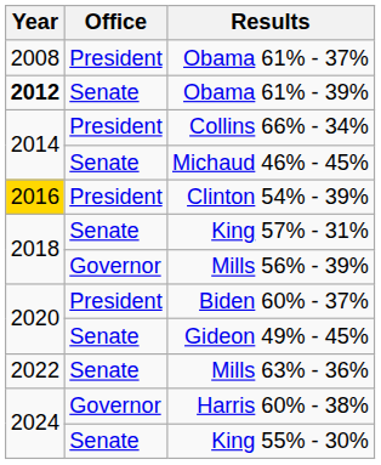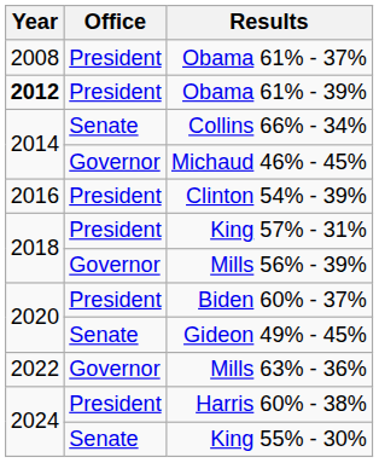 <table class=wikitable>
 <tr>
 <th>Year</th>
 <th>Office</th>
 <th>Results</th>
 </tr>
 <tr>
 <td>2008</td>
 <td><a href='#'>President</a></td>
 <td align="right" ><a href='#'>Obama</a> 61% - 37%</td>
 </tr>
 <tr>
 <td><strong>2012</strong></td>
-<td><a href='#'>Senate</a></td>
+<td><a href='#'>President</a></td>
 <td align="right" ><a href='#'>Obama</a> 61% - 39%</td>
 </tr>
 <tr>
 <td rowspan=2>2014</td>
-<td><a href='#'>President</a></td>
+<td><a href='#'>Senate</a></td>
 <td align="right" ><a href='#'>Collins</a> 66% - 34%</td>
 </tr>
 <tr>
-<td><a href='#'>Senate</a></td>
+<td><a href='#'>Governor</a></td>
 <td align="right" ><a href='#'>Michaud</a> 46% - 45%</td>
 </tr>
 <tr>
-<td style="background: gold;">2016</td>
+<td>2016</td>
 <td><a href='#'>President</a></td>
 <td align="right" ><a href='#'>Clinton</a> 54% - 39%</td>
 </tr>
 <tr>
 <td rowspan=2>2018</td>
-<td><a href='#'>Senate</a></td>
+<td><a href='#'>President</a></td>
 <td align="right" ><a href='#'>King</a> 57% - 31%</td>
 </tr>
 <tr>
 <td><a href='#'>Governor</a></td>
 <td align="right" ><a href='#'>Mills</a> 56% - 39%</td>
 </tr>
 <tr>
 <td rowspan=2>2020</td>
 <td><a href='#'>President</a></td>
 <td align="right" ><a href='#'>Biden</a> 60% - 37%</td>
 </tr>
 <tr>
 <td><a href='#'>Senate</a></td>
 <td align="right" ><a href='#'>Gideon</a> 49% - 45%</td>
 </tr>
 <tr>
 <td>2022</td>
-<td><a href='#'>Senate</a></td>
+<td><a href='#'>Governor</a></td>
 <td align="right" ><a href='#'>Mills</a> 63% - 36%</td>
 </tr>
 <tr>
 <td rowspan=2>2024</td>
-<td><a href='#'>Governor</a></td>
+<td><a href='#'>President</a></td>
 <td align="right" ><a href='#'>Harris</a> 60% - 38%</td>
 </tr>
 <tr>
 <td><a href='#'>Senate</a></td>
 <td align="right" ><a href='#'>King</a> 55% - 30%</td>
 </tr>
 </table>
